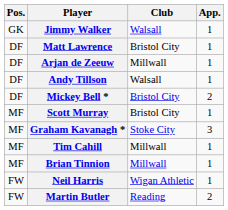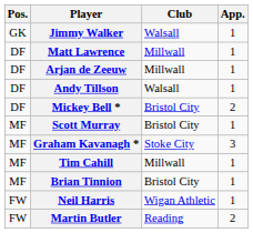 <table class="wikitable plainrowheaders" style="text-align: left">
 <tr>
 <th scope=col>Pos.</th>
 <th scope=col>Player</th>
 <th scope=col>Club</th>
 <th scope=col>App.</th>
 </tr>
 <tr>
 <td style=text-align:center>GK</td>
 <th scope=row><a href='#'>Jimmy Walker</a></th>
 <td><a href='#'>Walsall</a></td>
 <td style=text-align:center>1</td>
 </tr>
 <tr>
 <td style=text-align:center>DF</td>
 <th scope=row><a href='#'>Matt Lawrence</a></th>
-<td>Bristol City</td>
+<td><a href='#'>Millwall</a></td>
 <td style=text-align:center>1</td>
 </tr>
 <tr>
 <td style=text-align:center>DF</td>
 <th scope=row><a href='#'>Arjan de Zeeuw</a></th>
 <td>Millwall</td>
 <td style=text-align:center>1</td>
 </tr>
 <tr>
 <td style=text-align:center>DF</td>
 <th scope=row><a href='#'>Andy Tillson</a></th>
 <td>Walsall</td>
 <td style=text-align:center>1</td>
 </tr>
 <tr>
 <td style=text-align:center>DF</td>
 <th scope=row><a href='#'>Mickey Bell</a> *</th>
 <td><a href='#'>Bristol City</a></td>
 <td style=text-align:center>2</td>
 </tr>
 <tr>
 <td style=text-align:center>MF</td>
 <th scope=row><a href='#'>Scott Murray</a></th>
 <td>Bristol City</td>
 <td style=text-align:center>1</td>
 </tr>
 <tr>
 <td style=text-align:center>MF</td>
 <th scope=row><a href='#'>Graham Kavanagh</a> *</th>
 <td><a href='#'>Stoke City</a></td>
 <td style=text-align:center>3</td>
 </tr>
 <tr>
 <td style=text-align:center>MF</td>
 <th scope=row><a href='#'>Tim Cahill</a></th>
 <td>Millwall</td>
 <td style=text-align:center>1</td>
 </tr>
 <tr>
 <td style=text-align:center>MF</td>
 <th scope=row><a href='#'>Brian Tinnion</a></th>
-<td><a href='#'>Millwall</a></td>
+<td>Bristol City</td>
 <td style=text-align:center>1</td>
 </tr>
 <tr>
 <td style=text-align:center>FW</td>
 <th scope=row><a href='#'>Neil Harris</a></th>
 <td><a href='#'>Wigan Athletic</a></td>
 <td style=text-align:center>1</td>
 </tr>
 <tr>
 <td style=text-align:center>FW</td>
 <th scope=row><a href='#'>Martin Butler</a></th>
 <td><a href='#'>Reading</a></td>
 <td style=text-align:center>2</td>
 </tr>
 </table>
